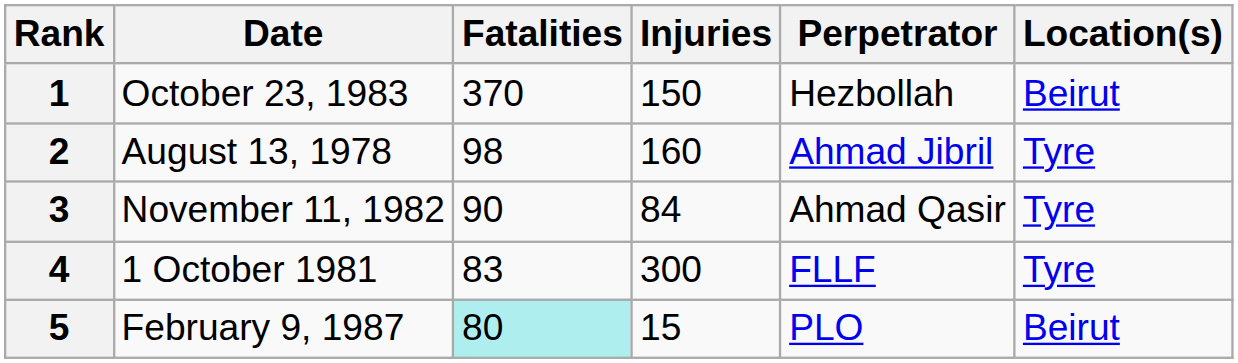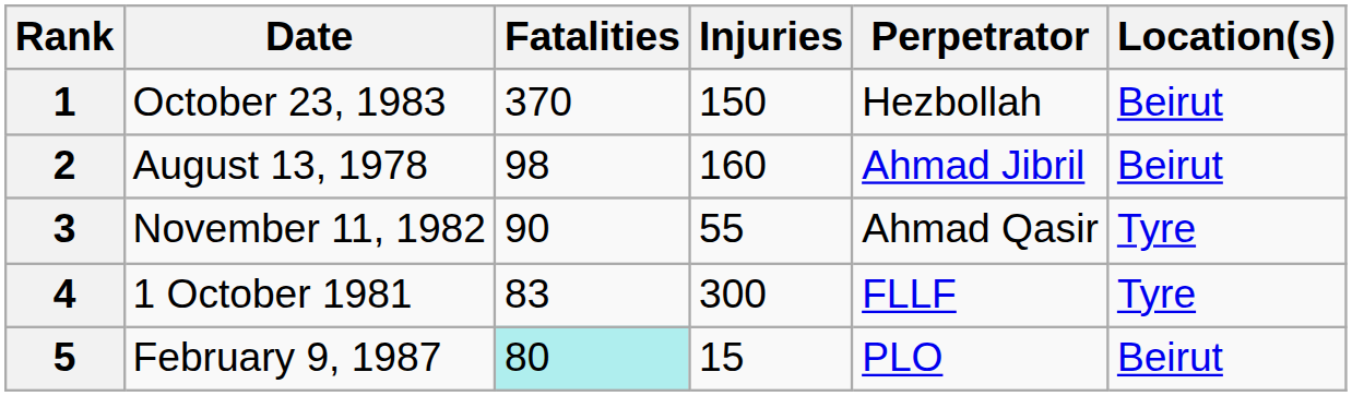 <table class="wikitable sortable">
 <tr>
 <th data-sort-type="number">Rank</th>
 <th data-sort-type="number">Date</th>
 <th data-sort-type="number">Fatalities</th>
 <th data-sort-type="number">Injuries</th>
 <th>Perpetrator</th>
 <th>Location(s)</th>
 </tr>
 <tr>
 <th>1</th>
 <td>October 23, 1983</td>
 <td>370</td>
 <td>150</td>
 <td>Hezbollah</td>
 <td><a href='#'>Beirut</a></td>
 </tr>
 <tr>
 <th>2</th>
 <td>August 13, 1978</td>
 <td>98</td>
 <td>160</td>
 <td><a href='#'>Ahmad Jibril</a></td>
-<td><a href='#'>Tyre</a></td>
+<td><a href='#'>Beirut</a></td>
 </tr>
 <tr>
 <th>3</th>
 <td>November 11, 1982</td>
 <td>90</td>
-<td>84</td>
+<td>55</td>
 <td>Ahmad Qasir</td>
 <td><a href='#'>Tyre</a></td>
 </tr>
 <tr>
 <th>4</th>
 <td>1 October 1981</td>
 <td>83</td>
 <td>300</td>
 <td><a href='#'>FLLF</a></td>
 <td><a href='#'>Tyre</a></td>
 </tr>
 <tr>
 <th>5</th>
 <td>February 9, 1987</td>
 <td style="background: paleturquoise;">80</td>
 <td>15</td>
 <td><a href='#'>PLO</a></td>
 <td><a href='#'>Beirut</a></td>
 </tr>
 </table>
